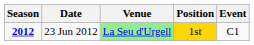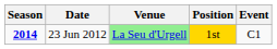 <table class="wikitable" style="text-align:center; font-size:95%;">
 <tr>
 <th>Season</th>
 <th>Date</th>
 <th>Venue</th>
 <th>Position</th>
 <th>Event</th>
 </tr>
 <tr>
-<td><strong><a href='#'>2012</a></strong></td>
+<td><strong><a href='#'>2014</a></strong></td>
 <td align=right>23 Jun 2012</td>
 <td align=left style="background: lightgreen;"><a href='#'>La Seu d'Urgell</a></td>
 <td bgcolor=gold>1st</td>
 <td>C1</td>
 </tr>
 </table>
